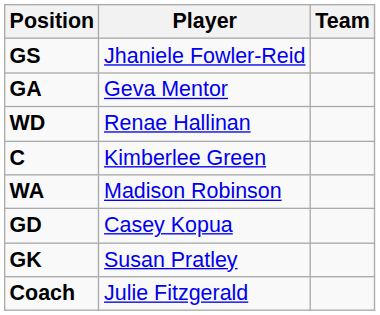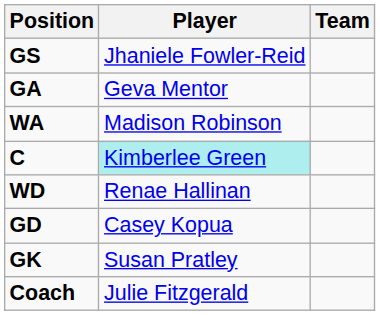 <table class="wikitable collapsible">
 <tr>
 <th>Position</th>
 <th>Player</th>
 <th>Team</th>
 </tr>
 <tr>
 <td><strong>GS</strong></td>
 <td> <a href='#'>Jhaniele Fowler-Reid</a></td>
 <td></td>
 </tr>
 <tr>
 <td><strong>GA</strong></td>
 <td> <a href='#'>Geva Mentor</a></td>
 <td></td>
 </tr>
 <tr>
-<td><strong>WD</strong></td>
-<td> <a href='#'>Renae Hallinan</a></td>
+<td><strong>WA</strong></td>
+<td> <a href='#'>Madison Robinson</a></td>
 <td></td>
 </tr>
 <tr>
 <td><strong>C</strong></td>
-<td> <a href='#'>Kimberlee Green</a></td>
+<td style="background: paleturquoise;"> <a href='#'>Kimberlee Green</a></td>
 <td></td>
 </tr>
 <tr>
-<td><strong>WA</strong></td>
-<td> <a href='#'>Madison Robinson</a></td>
+<td><strong>WD</strong></td>
+<td> <a href='#'>Renae Hallinan</a></td>
 <td></td>
 </tr>
 <tr>
 <td><strong>GD</strong></td>
 <td> <a href='#'>Casey Kopua</a></td>
 <td></td>
 </tr>
 <tr>
 <td><strong>GK</strong></td>
 <td> <a href='#'>Susan Pratley</a></td>
 <td></td>
 </tr>
 <tr>
 <td><strong>Coach</strong></td>
 <td> <a href='#'>Julie Fitzgerald</a></td>
 <td></td>
 </tr>
 </table>
